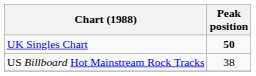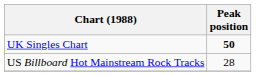 <table class="wikitable sortable">
 <tr>
 <th align="center">Chart (1988)</th>
 <th align="center">Peak<br>position</th>
 </tr>
 <tr>
 <td><a href='#'>UK Singles Chart</a></td>
 <td align="center"><strong>50</strong></td>
 </tr>
 <tr>
 <td>US <em>Billboard</em> <a href='#'>Hot Mainstream Rock Tracks</a></td>
-<td align="center">38</td>
+<td align="center">28</td>
 </tr>
 <tr>
 </tr>
 </table>
